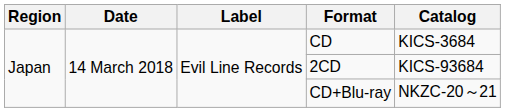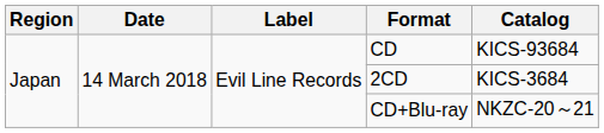 <table class="wikitable">
 <tr>
 <th>Region</th>
 <th>Date</th>
 <th>Label</th>
 <th>Format</th>
 <th>Catalog</th>
 </tr>
 <tr>
 <td rowspan="3">Japan</td>
 <td rowspan="3">14 March 2018</td>
 <td rowspan="3">Evil Line Records</td>
 <td>CD</td>
-<td>KICS-3684</td>
+<td>KICS-93684</td>
 </tr>
 <tr>
 <td>2CD</td>
-<td>KICS-93684</td>
+<td>KICS-3684</td>
 </tr>
 <tr>
 <td>CD+Blu-ray</td>
 <td>NKZC-20～21</td>
 </tr>
 </table>
